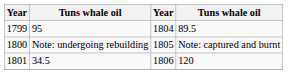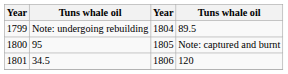 <table class="sortable wikitable">
 <tr>
 <th>Year</th>
 <th>Tuns whale oil</th>
 <th>Year</th>
 <th>Tuns whale oil</th>
 </tr>
 <tr>
 <td>1799</td>
-<td>95</td>
+<td>Note: undergoing rebuilding</td>
 <td>1804</td>
 <td>89.5</td>
 </tr>
 <tr>
 <td>1800</td>
-<td>Note: undergoing rebuilding</td>
+<td>95</td>
 <td>1805</td>
 <td>Note: captured and burnt</td>
 </tr>
 <tr>
 <td>1801</td>
 <td>34.5</td>
 <td>1806</td>
 <td>120</td>
 </tr>
 <tr>
 </tr>
 </table>
